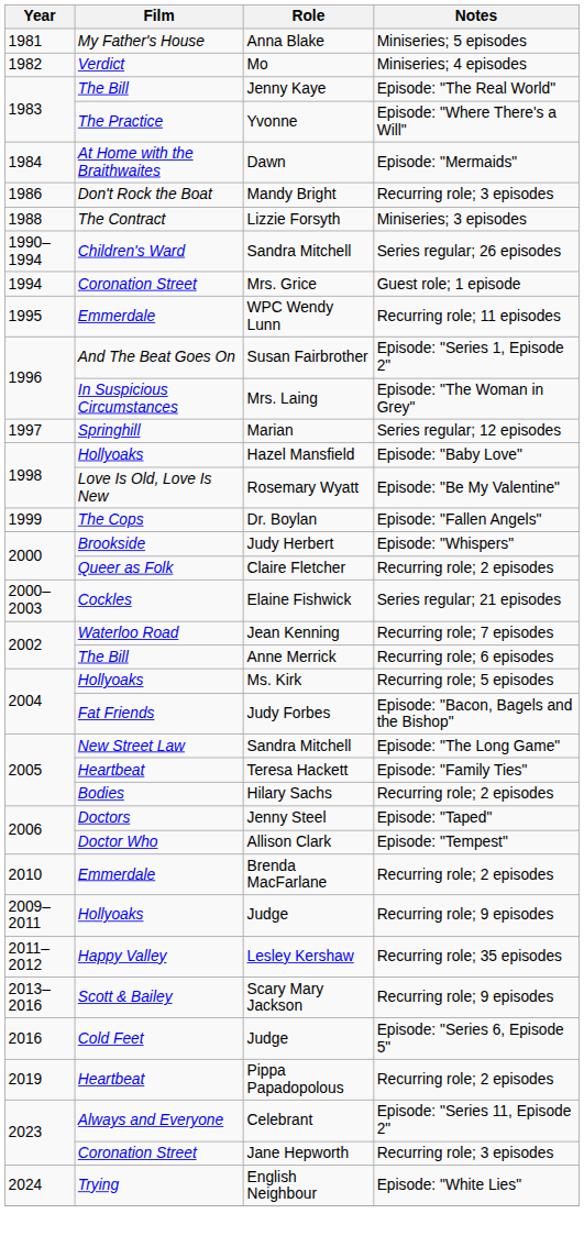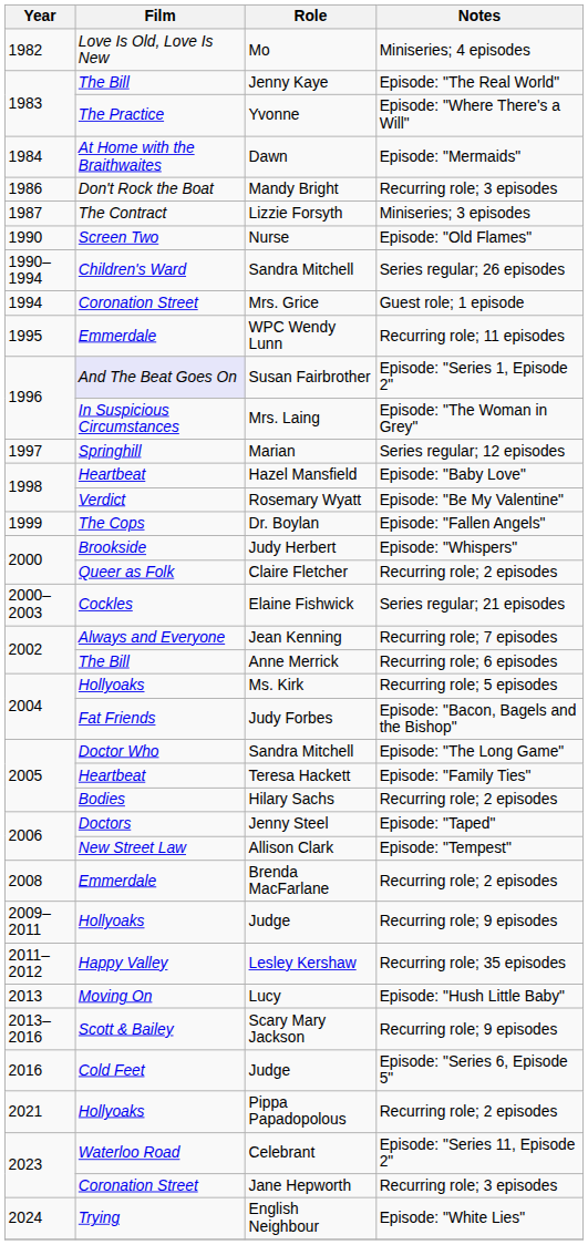 <table class="wikitable">
 <tr>
 <th>Year</th>
 <th>Film</th>
 <th>Role</th>
 <th>Notes</th>
 </tr>
 <tr>
-<td>1981</td>
-<td><em>My Father's House</em></td>
-<td>Anna Blake</td>
-<td>Miniseries; 5 episodes</td>
-</tr>
-<tr>
 <td>1982</td>
-<td><em><a href='#'>Verdict</a></em></td>
+<td><em>Love Is Old, Love Is New</em></td>
 <td>Mo</td>
 <td>Miniseries; 4 episodes</td>
 </tr>
 <tr>
 <td rowspan="2">1983</td>
 <td><em><a href='#'>The Bill</a></em></td>
 <td>Jenny Kaye</td>
 <td>Episode: "The Real World"</td>
 </tr>
 <tr>
 <td><em><a href='#'>The Practice</a></em></td>
 <td>Yvonne</td>
 <td>Episode: "Where There's a Will"</td>
 </tr>
 <tr>
 <td>1984</td>
 <td><em><a href='#'>At Home with the Braithwaites</a></em></td>
 <td>Dawn</td>
 <td>Episode: "Mermaids"</td>
 </tr>
 <tr>
 <td>1986</td>
 <td><em>Don't Rock the Boat</em></td>
 <td>Mandy Bright</td>
 <td>Recurring role; 3 episodes</td>
 </tr>
 <tr>
-<td>1988</td>
+<td>1987</td>
 <td><em>The Contract</em></td>
 <td>Lizzie Forsyth</td>
 <td>Miniseries; 3 episodes</td>
+</tr>
+<tr>
+<td>1990</td>
+<td><em><a href='#'>Screen Two</a></em></td>
+<td>Nurse</td>
+<td>Episode: "Old Flames"</td>
 </tr>
 <tr>
 <td>1990–1994</td>
 <td><em><a href='#'>Children's Ward</a></em></td>
 <td>Sandra Mitchell</td>
 <td>Series regular; 26 episodes</td>
 </tr>
 <tr>
 <td>1994</td>
 <td><em><a href='#'>Coronation Street</a></em></td>
 <td>Mrs. Grice</td>
 <td>Guest role; 1 episode</td>
 </tr>
 <tr>
 <td>1995</td>
 <td><em><a href='#'>Emmerdale</a></em></td>
 <td>WPC Wendy Lunn</td>
 <td>Recurring role; 11 episodes</td>
 </tr>
 <tr>
 <td rowspan="2">1996</td>
-<td><em>And The Beat Goes On</em></td>
+<td style="background: lavender;"><em>And The Beat Goes On</em></td>
 <td>Susan Fairbrother</td>
 <td>Episode: "Series 1, Episode 2"</td>
 </tr>
 <tr>
 <td><em><a href='#'>In Suspicious Circumstances</a></em></td>
 <td>Mrs. Laing</td>
 <td>Episode: "The Woman in Grey"</td>
 </tr>
 <tr>
 <td>1997</td>
 <td><em><a href='#'>Springhill</a></em></td>
 <td>Marian</td>
 <td>Series regular; 12 episodes</td>
 </tr>
 <tr>
 <td rowspan="2">1998</td>
-<td><em><a href='#'>Hollyoaks</a></em></td>
+<td><em><a href='#'>Heartbeat</a></em></td>
 <td>Hazel Mansfield</td>
 <td>Episode: "Baby Love"</td>
 </tr>
 <tr>
-<td><em>Love Is Old, Love Is New</em></td>
+<td><em><a href='#'>Verdict</a></em></td>
 <td>Rosemary Wyatt</td>
 <td>Episode: "Be My Valentine"</td>
 </tr>
 <tr>
 <td>1999</td>
 <td><em><a href='#'>The Cops</a></em></td>
 <td>Dr. Boylan</td>
 <td>Episode: "Fallen Angels"</td>
 </tr>
 <tr>
 <td rowspan="2">2000</td>
 <td><em><a href='#'>Brookside</a></em></td>
 <td>Judy Herbert</td>
 <td>Episode: "Whispers"</td>
 </tr>
 <tr>
 <td><em><a href='#'>Queer as Folk</a></em></td>
 <td>Claire Fletcher</td>
 <td>Recurring role; 2 episodes</td>
 </tr>
 <tr>
 <td>2000–2003</td>
 <td><em><a href='#'>Cockles</a></em></td>
 <td>Elaine Fishwick</td>
 <td>Series regular; 21 episodes</td>
 </tr>
 <tr>
 <td rowspan="2">2002</td>
-<td><em><a href='#'>Waterloo Road</a></em></td>
+<td><em><a href='#'>Always and Everyone</a></em></td>
 <td>Jean Kenning</td>
 <td>Recurring role; 7 episodes</td>
 </tr>
 <tr>
 <td><em><a href='#'>The Bill</a></em></td>
 <td>Anne Merrick</td>
 <td>Recurring role; 6 episodes</td>
 </tr>
 <tr>
 <td rowspan="2">2004</td>
 <td><em><a href='#'>Hollyoaks</a></em></td>
 <td>Ms. Kirk</td>
 <td>Recurring role; 5 episodes</td>
 </tr>
 <tr>
 <td><em><a href='#'>Fat Friends</a></em></td>
 <td>Judy Forbes</td>
 <td>Episode: "Bacon, Bagels and the Bishop"</td>
 </tr>
 <tr>
 <td rowspan="3">2005</td>
-<td><em><a href='#'>New Street Law</a></em></td>
+<td><em><a href='#'>Doctor Who</a></em></td>
 <td>Sandra Mitchell</td>
 <td>Episode: "The Long Game"</td>
 </tr>
 <tr>
 <td><em><a href='#'>Heartbeat</a></em></td>
 <td>Teresa Hackett</td>
 <td>Episode: "Family Ties"</td>
 </tr>
 <tr>
 <td><em><a href='#'>Bodies</a></em></td>
 <td>Hilary Sachs</td>
 <td>Recurring role; 2 episodes</td>
 </tr>
 <tr>
 <td rowspan="2">2006</td>
 <td><em><a href='#'>Doctors</a></em></td>
 <td>Jenny Steel</td>
 <td>Episode: "Taped"</td>
 </tr>
 <tr>
-<td><em><a href='#'>Doctor Who</a></em></td>
+<td><em><a href='#'>New Street Law</a></em></td>
 <td>Allison Clark</td>
 <td>Episode: "Tempest"</td>
 </tr>
 <tr>
-<td>2010</td>
+<td>2008</td>
 <td><em><a href='#'>Emmerdale</a></em></td>
 <td>Brenda MacFarlane</td>
 <td>Recurring role; 2 episodes</td>
 </tr>
 <tr>
 <td>2009–2011</td>
 <td><em><a href='#'>Hollyoaks</a></em></td>
 <td>Judge</td>
 <td>Recurring role; 9 episodes</td>
 </tr>
 <tr>
 <td>2011–2012</td>
 <td><em><a href='#'>Happy Valley</a></em></td>
 <td><a href='#'>Lesley Kershaw</a></td>
 <td>Recurring role; 35 episodes</td>
 </tr>
 <tr>
+<td>2013</td>
+<td><em><a href='#'>Moving On</a></em></td>
+<td>Lucy</td>
+<td>Episode: "Hush Little Baby"</td>
+</tr>
+<tr>
 <td>2013–2016</td>
 <td><em><a href='#'>Scott & Bailey</a></em></td>
 <td>Scary Mary Jackson</td>
 <td>Recurring role; 9 episodes</td>
 </tr>
 <tr>
 <td>2016</td>
 <td><em><a href='#'>Cold Feet</a></em></td>
 <td>Judge</td>
 <td>Episode: "Series 6, Episode 5"</td>
 </tr>
 <tr>
-<td>2019</td>
-<td><em><a href='#'>Heartbeat</a></em></td>
+<td>2021</td>
+<td><em><a href='#'>Hollyoaks</a></em></td>
 <td>Pippa Papadopolous</td>
 <td>Recurring role; 2 episodes</td>
 </tr>
 <tr>
 <td rowspan="2">2023</td>
-<td><em><a href='#'>Always and Everyone</a></em></td>
+<td><em><a href='#'>Waterloo Road</a></em></td>
 <td>Celebrant</td>
 <td>Episode: "Series 11, Episode 2"</td>
 </tr>
 <tr>
 <td><em><a href='#'>Coronation Street</a></em></td>
 <td>Jane Hepworth</td>
 <td>Recurring role; 3 episodes</td>
 </tr>
 <tr>
 <td>2024</td>
 <td><em><a href='#'>Trying</a></em></td>
 <td>English Neighbour</td>
 <td>Episode: "White Lies"</td>
 </tr>
 <tr>
 </tr>
 </table>
